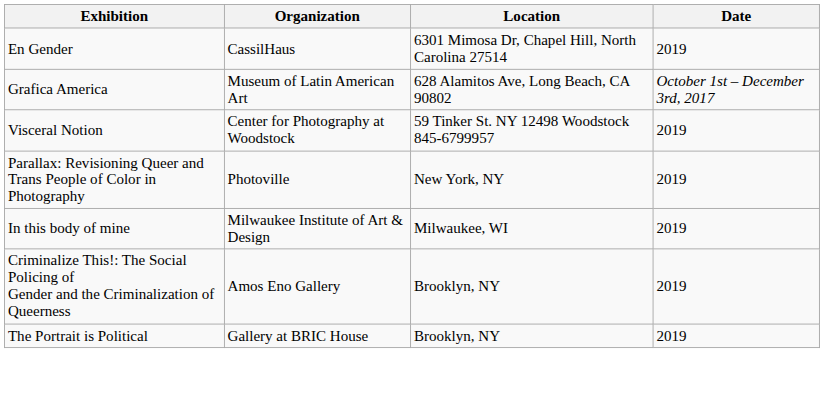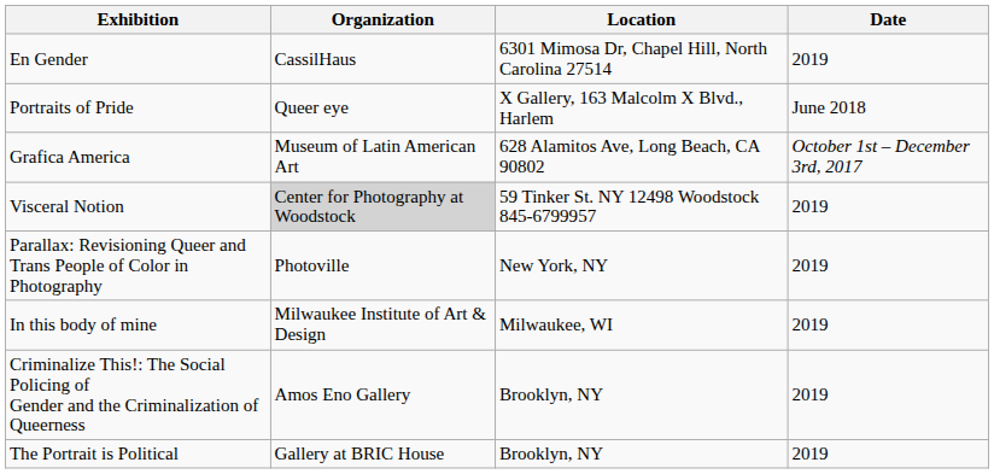 <table class="wikitable">
 <tr>
 <th>Exhibition</th>
 <th>Organization</th>
 <th>Location</th>
 <th>Date</th>
 </tr>
 <tr>
 <td>En Gender</td>
 <td>CassilHaus</td>
 <td>6301 Mimosa Dr, Chapel Hill, North Carolina 27514</td>
 <td>2019 </td>
 </tr>
 <tr>
+<td>Portraits of Pride</td>
+<td>Queer eye</td>
+<td>X Gallery, 163 Malcolm X Blvd., Harlem</td>
+<td>June 2018</td>
+</tr>
+<tr>
 <td>Grafica America</td>
 <td>Museum of Latin American Art</td>
 <td>628 Alamitos Ave, Long Beach, CA 90802</td>
 <td><em>October 1st – December 3rd, 2017</em></td>
 </tr>
 <tr>
 <td>Visceral Notion</td>
-<td>Center for Photography at Woodstock</td>
+<td style="background: lightgrey;">Center for Photography at Woodstock</td>
 <td>59 Tinker St. NY 12498 Woodstock<br>845-6799957</td>
 <td>2019</td>
 </tr>
 <tr>
 <td>Parallax: Revisioning Queer and<br>Trans People of Color in Photography</td>
 <td>Photoville</td>
 <td>New York, NY</td>
 <td>2019</td>
 </tr>
 <tr>
 <td>In this body of mine</td>
 <td>Milwaukee Institute of Art & Design</td>
 <td>Milwaukee, WI</td>
 <td>2019</td>
 </tr>
 <tr>
 <td>Criminalize This!: The Social Policing of<br>Gender and the Criminalization of Queerness</td>
 <td>Amos Eno Gallery</td>
 <td>Brooklyn, NY</td>
 <td>2019</td>
 </tr>
 <tr>
 <td>The Portrait is Political</td>
 <td>Gallery at BRIC House</td>
 <td>Brooklyn, NY</td>
 <td>2019</td>
 </tr>
 </table>
